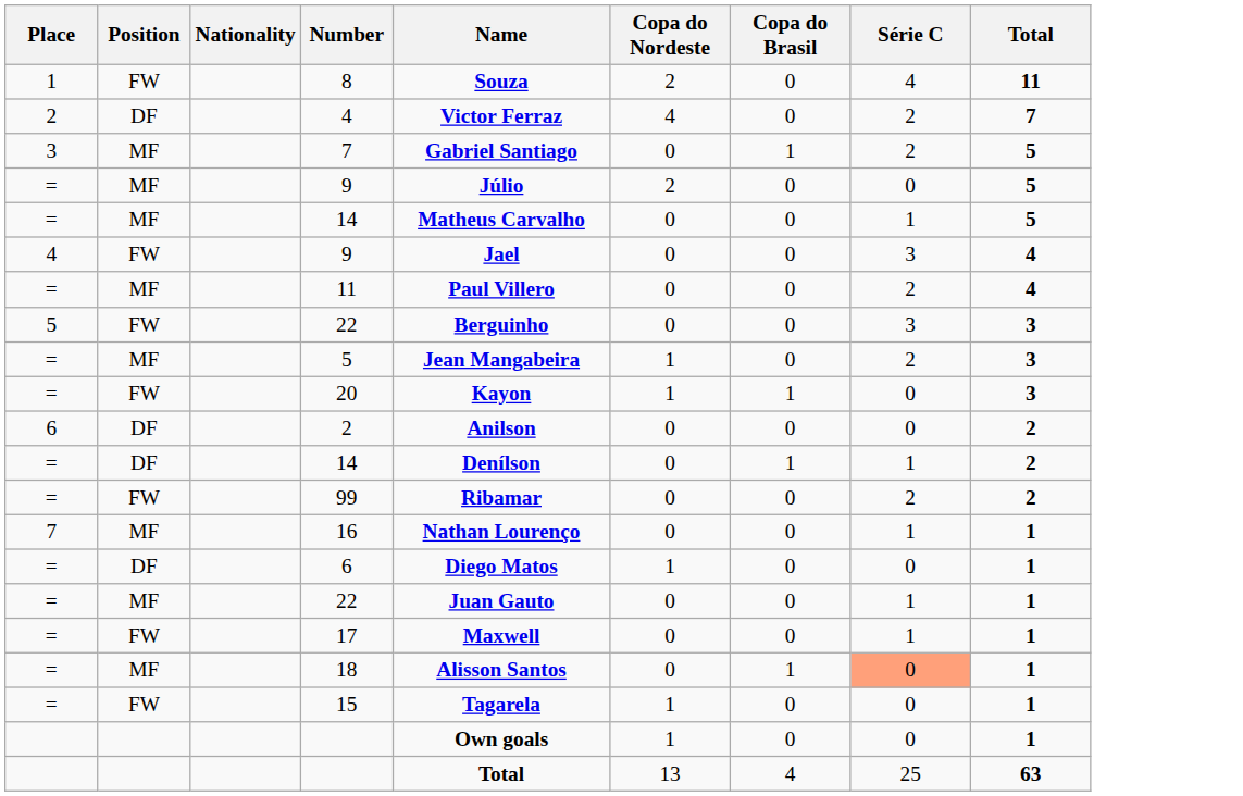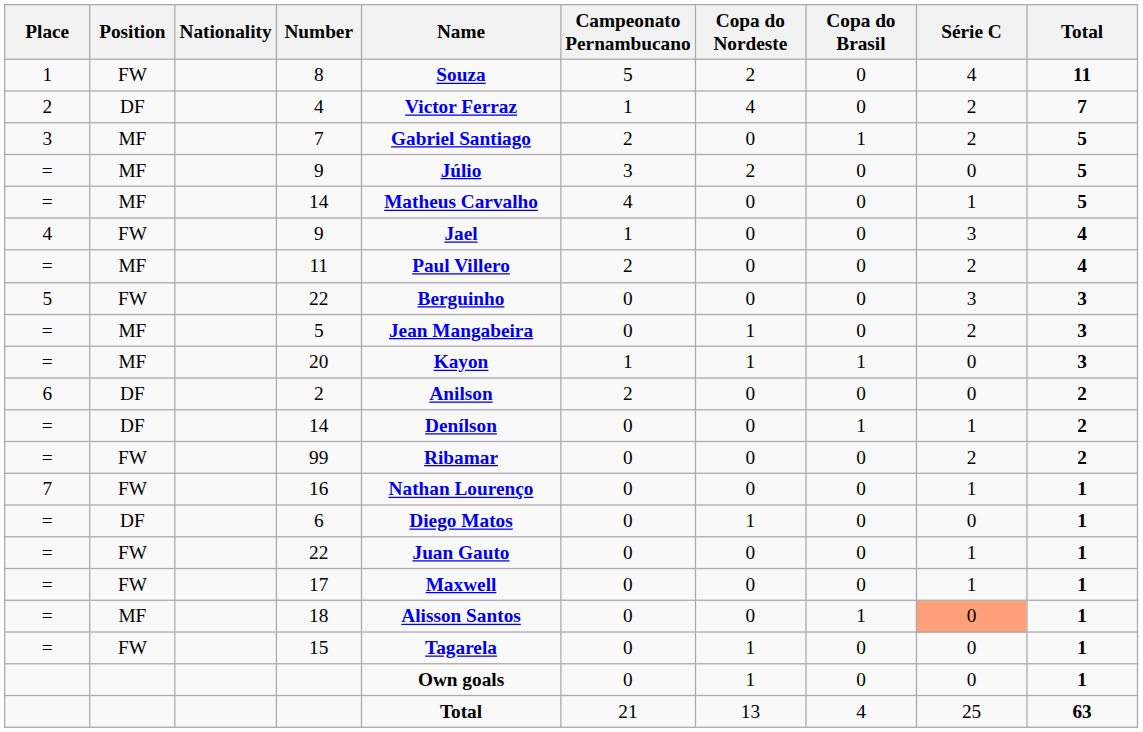 <table class="wikitable" style="font-size: 95%; text-align: center;">
 <tr>
 <th width=60>Place</th>
 <th width=60>Position</th>
 <th width=60>Nationality</th>
 <th width=60>Number</th>
 <th width=150>Name</th>
+<th width=80>Campeonato Pernambucano</th>
 <th width=80>Copa do Nordeste</th>
 <th width=80>Copa do Brasil</th>
 <th width=80>Série C</th>
 <th width=80>Total</th>
 </tr>
 <tr>
 <td>1</td>
 <td>FW</td>
 <td></td>
 <td>8</td>
 <td><strong><a href='#'>Souza</a></strong></td>
+<td>5</td>
 <td>2</td>
 <td>0</td>
 <td>4</td>
 <td><strong>11</strong></td>
 </tr>
 <tr>
 <td>2</td>
 <td>DF</td>
 <td></td>
 <td>4</td>
 <td><strong><a href='#'>Victor Ferraz</a></strong></td>
+<td>1</td>
 <td>4</td>
 <td>0</td>
 <td>2</td>
 <td><strong>7</strong></td>
 </tr>
 <tr>
 <td>3</td>
 <td>MF</td>
 <td></td>
 <td>7</td>
 <td><strong><a href='#'>Gabriel Santiago</a></strong></td>
+<td>2</td>
 <td>0</td>
 <td>1</td>
 <td>2</td>
 <td><strong>5</strong></td>
 </tr>
 <tr>
 <td>=</td>
 <td>MF</td>
 <td></td>
 <td>9</td>
 <td><strong><a href='#'>Júlio</a></strong></td>
+<td>3</td>
 <td>2</td>
 <td>0</td>
 <td>0</td>
 <td><strong>5</strong></td>
 </tr>
 <tr>
 <td>=</td>
 <td>MF</td>
 <td></td>
 <td>14</td>
 <td><strong><a href='#'>Matheus Carvalho</a></strong></td>
+<td>4</td>
 <td>0</td>
 <td>0</td>
 <td>1</td>
 <td><strong>5</strong></td>
 </tr>
 <tr>
 <td>4</td>
 <td>FW</td>
 <td></td>
 <td>9</td>
 <td><strong><a href='#'>Jael</a></strong></td>
+<td>1</td>
 <td>0</td>
 <td>0</td>
 <td>3</td>
 <td><strong>4</strong></td>
 </tr>
 <tr>
 <td>=</td>
 <td>MF</td>
 <td></td>
 <td>11</td>
 <td><strong><a href='#'>Paul Villero</a></strong></td>
+<td>2</td>
 <td>0</td>
 <td>0</td>
 <td>2</td>
 <td><strong>4</strong></td>
 </tr>
 <tr>
 <td>5</td>
 <td>FW</td>
 <td></td>
 <td>22</td>
 <td><strong><a href='#'>Berguinho</a></strong></td>
 <td>0</td>
 <td>0</td>
+<td>0</td>
 <td>3</td>
 <td><strong>3</strong></td>
 </tr>
 <tr>
 <td>=</td>
 <td>MF</td>
 <td></td>
 <td>5</td>
 <td><strong><a href='#'>Jean Mangabeira</a></strong></td>
+<td>0</td>
 <td>1</td>
 <td>0</td>
 <td>2</td>
 <td><strong>3</strong></td>
 </tr>
 <tr>
 <td>=</td>
-<td>FW</td>
+<td>MF</td>
 <td></td>
 <td>20</td>
 <td><strong><a href='#'>Kayon</a></strong></td>
+<td>1</td>
 <td>1</td>
 <td>1</td>
 <td>0</td>
 <td><strong>3</strong></td>
 </tr>
 <tr>
 <td>6</td>
 <td>DF</td>
 <td></td>
 <td>2</td>
 <td><strong><a href='#'>Anilson</a></strong></td>
+<td>2</td>
 <td>0</td>
 <td>0</td>
 <td>0</td>
 <td><strong>2</strong></td>
 </tr>
 <tr>
 <td>=</td>
 <td>DF</td>
 <td></td>
 <td>14</td>
 <td><strong><a href='#'>Denílson</a></strong></td>
+<td>0</td>
 <td>0</td>
 <td>1</td>
 <td>1</td>
 <td><strong>2</strong></td>
 </tr>
 <tr>
 <td>=</td>
 <td>FW</td>
 <td></td>
 <td>99</td>
 <td><strong><a href='#'>Ribamar</a></strong></td>
 <td>0</td>
 <td>0</td>
+<td>0</td>
 <td>2</td>
 <td><strong>2</strong></td>
 </tr>
 <tr>
 <td>7</td>
-<td>MF</td>
+<td>FW</td>
 <td></td>
 <td>16</td>
 <td><strong><a href='#'>Nathan Lourenço</a></strong></td>
+<td>0</td>
 <td>0</td>
 <td>0</td>
 <td>1</td>
 <td><strong>1</strong></td>
 </tr>
 <tr>
 <td>=</td>
 <td>DF</td>
 <td></td>
 <td>6</td>
 <td><strong><a href='#'>Diego Matos</a></strong></td>
+<td>0</td>
 <td>1</td>
 <td>0</td>
 <td>0</td>
 <td><strong>1</strong></td>
 </tr>
 <tr>
 <td>=</td>
-<td>MF</td>
+<td>FW</td>
 <td></td>
 <td>22</td>
 <td><strong><a href='#'>Juan Gauto</a></strong></td>
+<td>0</td>
 <td>0</td>
 <td>0</td>
 <td>1</td>
 <td><strong>1</strong></td>
 </tr>
 <tr>
 <td>=</td>
 <td>FW</td>
 <td></td>
 <td>17</td>
 <td><strong><a href='#'>Maxwell</a></strong></td>
 <td>0</td>
 <td>0</td>
+<td>0</td>
 <td>1</td>
 <td><strong>1</strong></td>
 </tr>
 <tr>
 <td>=</td>
 <td>MF</td>
 <td></td>
 <td>18</td>
 <td><strong><a href='#'>Alisson Santos</a></strong></td>
+<td>0</td>
 <td>0</td>
 <td>1</td>
 <td style="background: lightsalmon;">0</td>
 <td><strong>1</strong></td>
 </tr>
 <tr>
 <td>=</td>
 <td>FW</td>
 <td></td>
 <td>15</td>
 <td><strong><a href='#'>Tagarela</a></strong></td>
+<td>0</td>
 <td>1</td>
 <td>0</td>
 <td>0</td>
 <td><strong>1</strong></td>
 </tr>
 <tr>
 <td></td>
 <td></td>
 <td></td>
 <td></td>
 <td><strong>Own goals</strong></td>
+<td>0</td>
 <td>1</td>
 <td>0</td>
 <td>0</td>
 <td><strong>1</strong></td>
 </tr>
 <tr>
 <td></td>
 <td></td>
 <td></td>
 <td></td>
 <td><strong>Total</strong></td>
+<td>21</td>
 <td>13</td>
 <td>4</td>
 <td>25</td>
 <td><strong>63</strong></td>
 </tr>
 </table>
